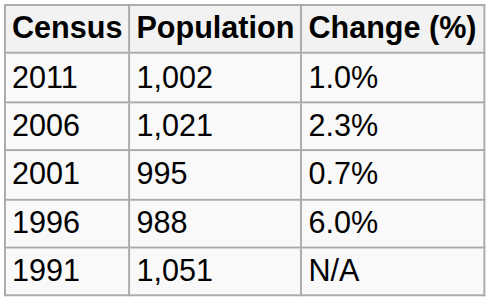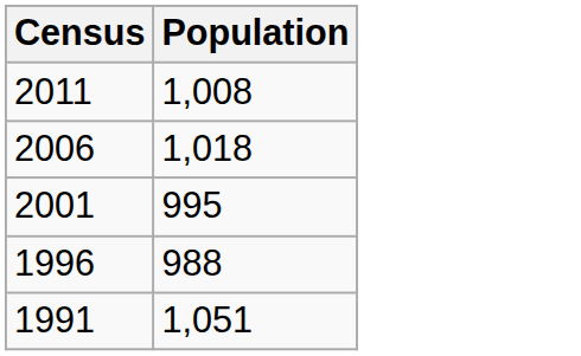 <table class="wikitable">
 <tr>
 <th>Census</th>
 <th>Population</th>
-<th>Change (%)</th>
 </tr>
 <tr>
 <td>2011</td>
-<td>1,002</td>
-<td> 1.0%</td>
+<td>1,008</td>
 </tr>
 <tr>
 <td>2006</td>
-<td>1,021</td>
-<td> 2.3%</td>
+<td>1,018</td>
 </tr>
 <tr>
 <td>2001</td>
 <td>995</td>
-<td> 0.7%</td>
 </tr>
 <tr>
 <td>1996</td>
 <td>988</td>
-<td> 6.0%</td>
 </tr>
 <tr>
 <td>1991</td>
 <td>1,051</td>
-<td>N/A</td>
 </tr>
 </table>
